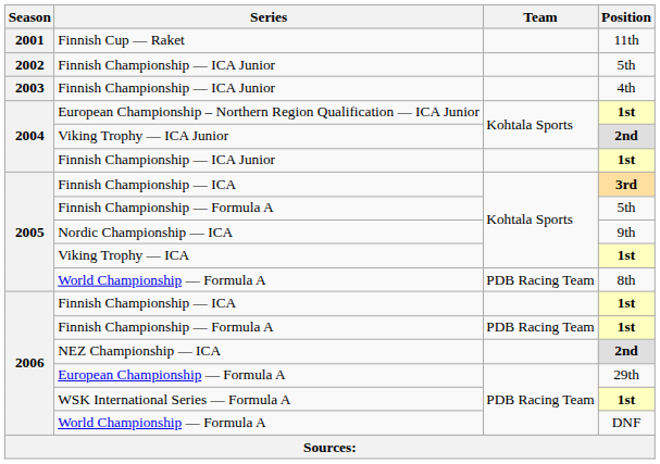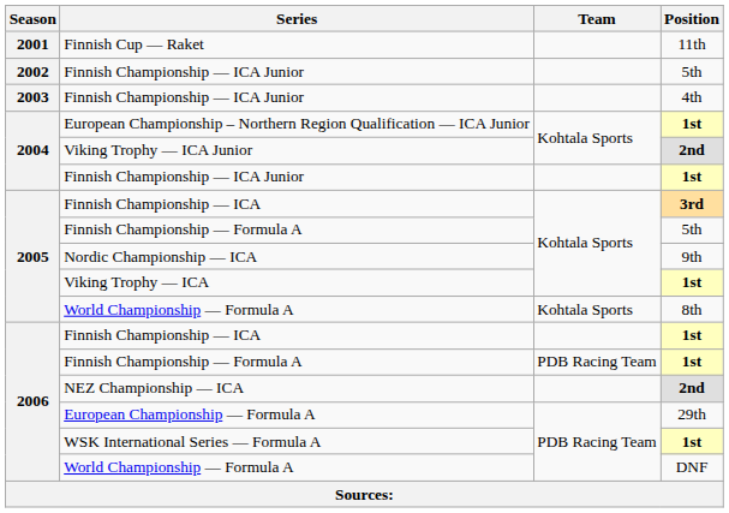 <table class="wikitable" style="font-size: 85%; text-align:center">
 <tr>
 <th>Season</th>
 <th>Series</th>
 <th>Team</th>
 <th>Position</th>
 </tr>
 <tr>
 <th>2001</th>
 <td align="left">Finnish Cup — Raket</td>
 <td align="left"></td>
 <td>11th</td>
 </tr>
 <tr>
 <th>2002</th>
 <td align="left">Finnish Championship — ICA Junior</td>
 <td align="left"></td>
 <td>5th</td>
 </tr>
 <tr>
 <th>2003</th>
 <td align="left">Finnish Championship — ICA Junior</td>
 <td align="left"></td>
 <td>4th</td>
 </tr>
 <tr>
 <th rowspan="3">2004</th>
 <td align="left">European Championship – Northern Region Qualification — ICA Junior</td>
 <td rowspan="2" align="left">Kohtala Sports</td>
 <td style="background:#FFFFBF;"><strong>1st</strong></td>
 </tr>
 <tr>
 <td align="left">Viking Trophy — ICA Junior</td>
 <td style="background:#DFDFDF;"><strong>2nd</strong></td>
 </tr>
 <tr>
 <td align="left">Finnish Championship — ICA Junior</td>
 <td align="left"></td>
 <td style="background:#FFFFBF;"><strong>1st</strong></td>
 </tr>
 <tr>
 <th rowspan="5">2005</th>
 <td align="left">Finnish Championship — ICA</td>
 <td rowspan="4" align="left">Kohtala Sports</td>
 <td style="background:#FFDF9F;"><strong>3rd</strong></td>
 </tr>
 <tr>
 <td align="left">Finnish Championship — Formula A</td>
 <td>5th</td>
 </tr>
 <tr>
 <td align="left">Nordic Championship — ICA</td>
 <td>9th</td>
 </tr>
 <tr>
 <td align="left">Viking Trophy — ICA</td>
 <td style="background:#FFFFBF;"><strong>1st</strong></td>
 </tr>
 <tr>
 <td align="left"><a href='#'>World Championship</a> — Formula A</td>
-<td align="left">PDB Racing Team</td>
+<td align="left">Kohtala Sports</td>
 <td>8th</td>
 </tr>
 <tr>
 <th rowspan="6">2006</th>
 <td align="left">Finnish Championship — ICA</td>
 <td align="left"></td>
 <td style="background:#FFFFBF;"><strong>1st</strong></td>
 </tr>
 <tr>
 <td align="left">Finnish Championship — Formula A</td>
 <td align="left">PDB Racing Team</td>
 <td style="background:#FFFFBF;"><strong>1st</strong></td>
 </tr>
 <tr>
 <td align="left">NEZ Championship — ICA</td>
 <td align="left"></td>
 <td style="background:#DFDFDF;"><strong>2nd</strong></td>
 </tr>
 <tr>
 <td align="left"><a href='#'>European Championship</a> — Formula A</td>
 <td rowspan="3" align="left">PDB Racing Team</td>
 <td>29th</td>
 </tr>
 <tr>
 <td align="left">WSK International Series — Formula A</td>
 <td style="background:#FFFFBF;"><strong>1st</strong></td>
 </tr>
 <tr>
 <td align="left"><a href='#'>World Championship</a> — Formula A</td>
 <td>DNF</td>
 </tr>
 <tr>
 <th colspan="4">Sources:</th>
 </tr>
 </table>
